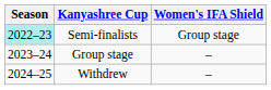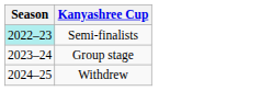 <table class="wikitable" style="text-align:center">
 <tr>
 <th>Season</th>
 <th><a href='#'>Kanyashree Cup</a></th>
-<th><a href='#'>Women's IFA Shield</a></th>
 </tr>
 <tr>
 <td style="background: paleturquoise;">2022–23</td>
 <td>Semi-finalists</td>
-<td>Group stage</td>
 </tr>
 <tr>
 <td>2023–24</td>
 <td>Group stage</td>
-<td>–</td>
 </tr>
 <tr>
 <td>2024–25</td>
 <td>Withdrew</td>
-<td>–</td>
 </tr>
 </table>
